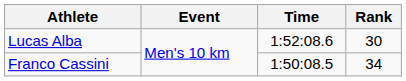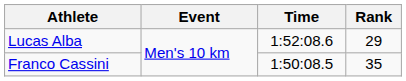 <table class="wikitable" style="text-align:center; font-size:90%; width:30%;">
 <tr>
 <th>Athlete</th>
 <th>Event</th>
 <th>Time</th>
 <th>Rank</th>
 </tr>
 <tr>
 <td align=left><a href='#'>Lucas Alba</a></td>
 <td align=left rowspan=2><a href='#'>Men's 10 km</a></td>
 <td>1:52:08.6</td>
-<td>30</td>
+<td>29</td>
 </tr>
 <tr>
 <td align=left><a href='#'>Franco Cassini</a></td>
 <td>1:50:08.5</td>
-<td>34</td>
+<td>35</td>
 </tr>
 </table>
